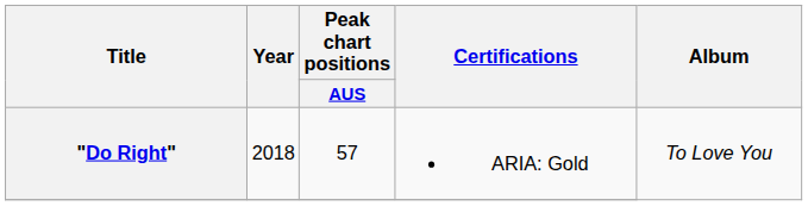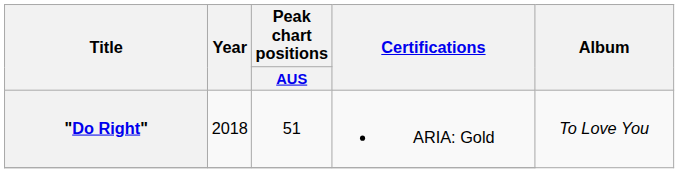 <table class="wikitable plainrowheaders" style=text-align:center;>
 <tr>
 <th scope="col" rowspan="2" style="width:12em;">Title</th>
 <th scope="col" rowspan="2" style="width:1em;">Year</th>
 <th scope="col" colspan="1">Peak chart positions</th>
 <th scope="col" rowspan="2" style="width:12em;"><a href='#'>Certifications</a></th>
 <th scope="col" rowspan="2" style="width:8em;">Album</th>
 </tr>
 <tr>
 <th scope="col" style="width:3em;font-size:90%;"><a href='#'>AUS</a><br></th>
 </tr>
 <tr>
 <th scope="row">"<a href='#'>Do Right</a>"</th>
 <td>2018</td>
-<td>57</td>
+<td>51</td>
 <td><br><ul><li>ARIA: Gold</li></ul></td>
 <td rowspan="4"><em>To Love You</em></td>
 </tr>
 <tr>
 </tr>
 </table>
